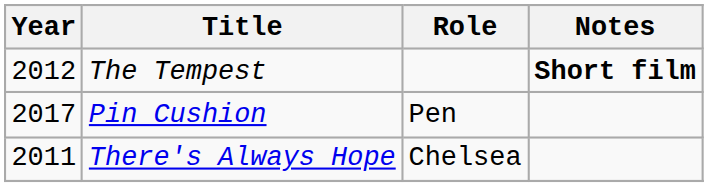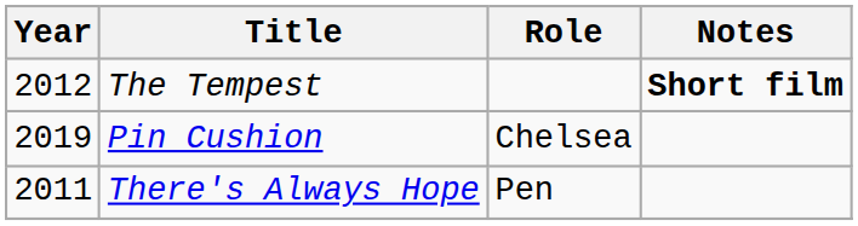 <table class="wikitable sortable">
 <tr>
 <th>Year</th>
 <th>Title</th>
 <th>Role</th>
 <th class="unsortable">Notes</th>
 </tr>
 <tr>
 <td>2012</td>
 <td><em>The Tempest</em></td>
 <td></td>
 <td><strong>Short film</strong></td>
 </tr>
 <tr>
-<td>2017</td>
+<td>2019</td>
 <td><em><a href='#'>Pin Cushion</a></em></td>
-<td>Pen</td>
+<td>Chelsea</td>
 <td></td>
 </tr>
 <tr>
 <td>2011</td>
 <td><em><a href='#'>There's Always Hope</a></em></td>
-<td>Chelsea</td>
+<td>Pen</td>
 <td></td>
 </tr>
 <tr>
 </tr>
 </table>
